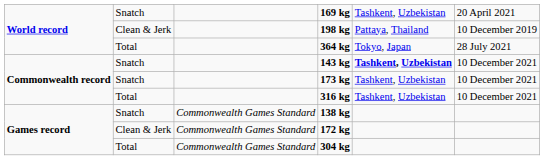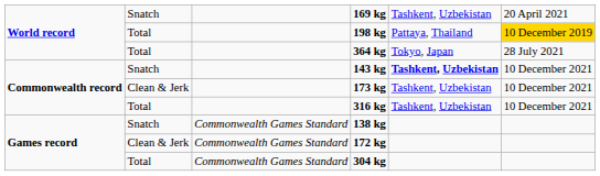 <table class="wikitable">
 <tr>
 <td rowspan=3><strong><a href='#'>World record</a></strong></td>
 <td>Snatch</td>
 <td></td>
 <td><strong>169 kg</strong></td>
 <td><a href='#'>Tashkent</a>, <a href='#'>Uzbekistan</a></td>
 <td>20 April 2021</td>
 </tr>
 <tr>
-<td>Clean & Jerk</td>
+<td>Total</td>
 <td></td>
 <td><strong>198 kg</strong></td>
 <td><a href='#'>Pattaya</a>, <a href='#'>Thailand</a></td>
-<td>10 December 2019</td>
+<td style="background: gold;">10 December 2019</td>
 </tr>
 <tr>
 <td>Total</td>
 <td></td>
 <td><strong>364 kg</strong></td>
 <td><a href='#'>Tokyo</a>, <a href='#'>Japan</a></td>
 <td>28 July 2021</td>
 </tr>
 <tr>
 <td rowspan=3><strong>Commonwealth record</strong></td>
 <td>Snatch</td>
 <td></td>
 <td><strong>143 kg</strong></td>
 <td><strong><a href='#'>Tashkent</a>, <a href='#'>Uzbekistan</a></strong></td>
 <td>10 December 2021</td>
 </tr>
 <tr>
-<td>Snatch</td>
+<td>Clean & Jerk</td>
 <td></td>
 <td><strong>173 kg</strong></td>
 <td><a href='#'>Tashkent</a>, <a href='#'>Uzbekistan</a></td>
 <td>10 December 2021</td>
 </tr>
 <tr>
 <td>Total</td>
 <td></td>
 <td><strong>316 kg</strong></td>
 <td><a href='#'>Tashkent</a>, <a href='#'>Uzbekistan</a></td>
 <td>10 December 2021</td>
 </tr>
 <tr>
 <td rowspan=3><strong>Games record</strong></td>
 <td>Snatch</td>
 <td><em>Commonwealth Games Standard</em></td>
 <td><strong>138 kg</strong></td>
 <td></td>
 <td></td>
 </tr>
 <tr>
 <td>Clean & Jerk</td>
 <td><em>Commonwealth Games Standard</em></td>
 <td><strong>172 kg</strong></td>
 <td></td>
 <td></td>
 </tr>
 <tr>
 <td>Total</td>
 <td><em>Commonwealth Games Standard</em></td>
 <td><strong>304 kg</strong></td>
 <td></td>
 <td></td>
 </tr>
 </table>
